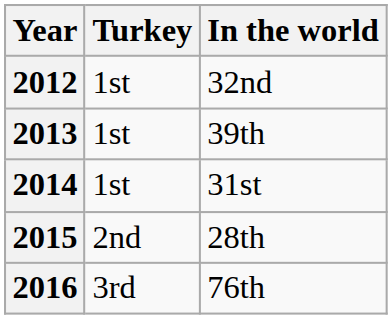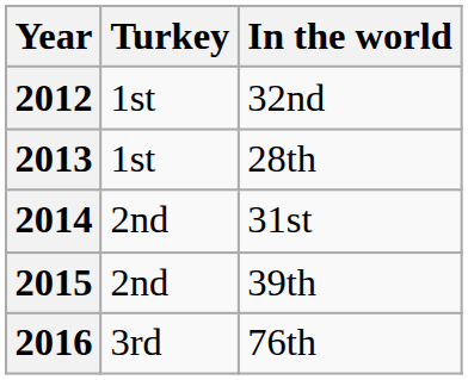 <table class="wikitable sortable">
 <tr>
 <th>Year</th>
 <th>Turkey</th>
 <th>In the world</th>
 </tr>
 <tr>
 <th>2012</th>
 <td>1st</td>
 <td>32nd</td>
 </tr>
 <tr>
 <th>2013</th>
 <td>1st</td>
-<td>39th</td>
+<td>28th</td>
 </tr>
 <tr>
 <th>2014</th>
-<td>1st</td>
+<td>2nd</td>
 <td>31st</td>
 </tr>
 <tr>
 <th>2015</th>
 <td>2nd</td>
-<td>28th</td>
+<td>39th</td>
 </tr>
 <tr>
 <th>2016</th>
 <td>3rd</td>
 <td>76th</td>
 </tr>
 </table>
